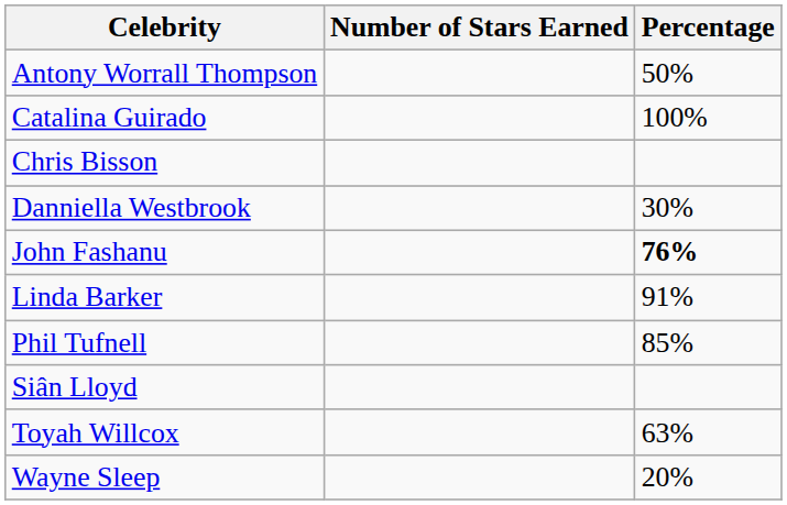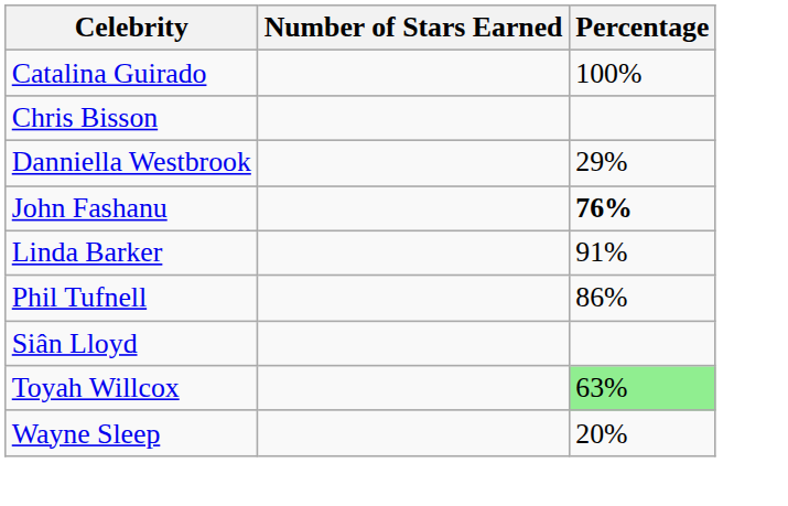 <table class=wikitable >
 <tr>
 <th>Celebrity</th>
 <th>Number of Stars Earned</th>
 <th>Percentage</th>
-</tr>
-<tr>
-<td><a href='#'>Antony Worrall Thompson</a></td>
-<td></td>
-<td>50%</td>
 </tr>
 <tr>
 <td><a href='#'>Catalina Guirado</a></td>
 <td></td>
 <td>100%</td>
 </tr>
 <tr>
 <td><a href='#'>Chris Bisson</a></td>
 <td></td>
 <td></td>
 </tr>
 <tr>
 <td><a href='#'>Danniella Westbrook</a></td>
 <td></td>
-<td>30%</td>
+<td>29%</td>
 </tr>
 <tr>
 <td><a href='#'>John Fashanu</a></td>
 <td></td>
 <td><strong>76%</strong></td>
 </tr>
 <tr>
 <td><a href='#'>Linda Barker</a></td>
 <td></td>
 <td>91%</td>
 </tr>
 <tr>
 <td><a href='#'>Phil Tufnell</a></td>
 <td></td>
-<td>85%</td>
+<td>86%</td>
 </tr>
 <tr>
 <td><a href='#'>Siân Lloyd</a></td>
 <td></td>
 <td></td>
 </tr>
 <tr>
 <td><a href='#'>Toyah Willcox</a></td>
 <td></td>
-<td>63%</td>
+<td style="background: lightgreen;">63%</td>
 </tr>
 <tr>
 <td><a href='#'>Wayne Sleep</a></td>
 <td></td>
 <td>20%</td>
 </tr>
 </table>
